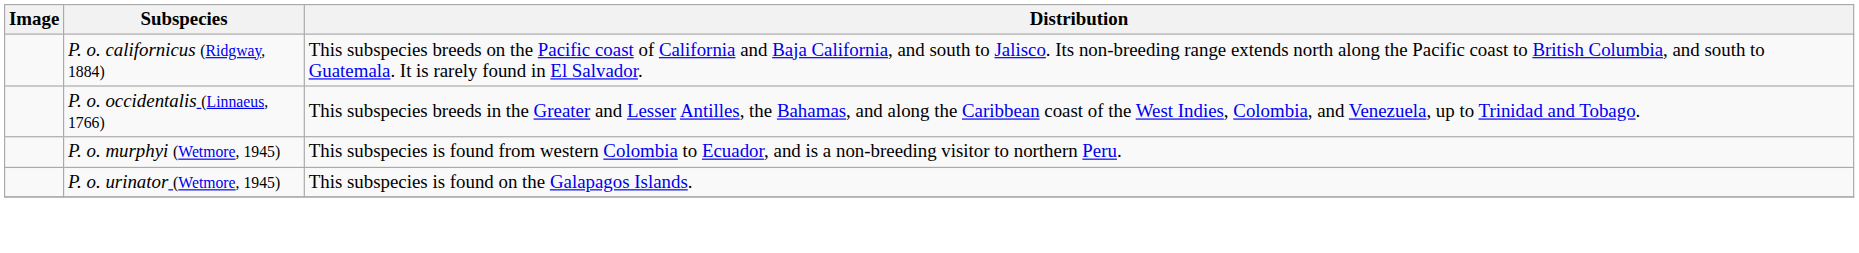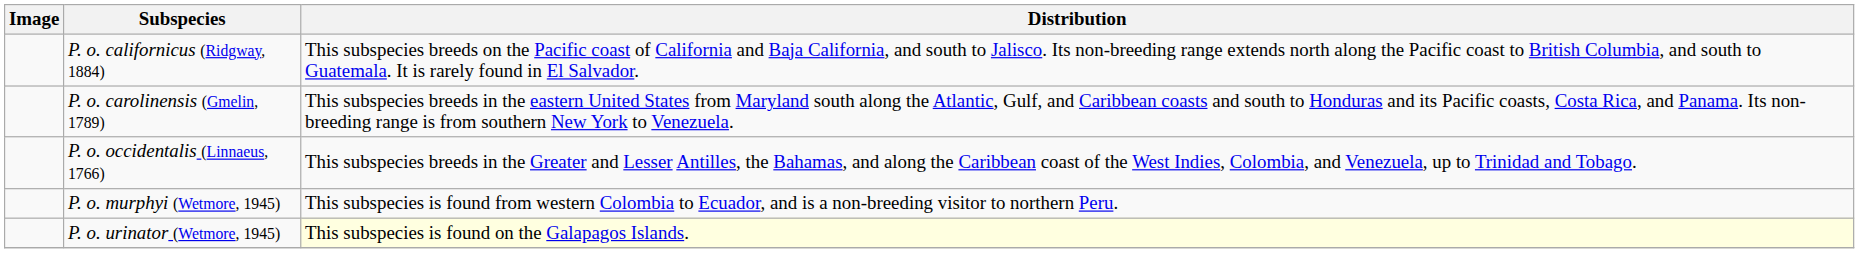 <table class="wikitable ">
 <tr>
 <th>Image</th>
 <th>Subspecies</th>
 <th>Distribution</th>
 </tr>
 <tr>
 <td></td>
 <td><em>P. o. californicus</em> <small>(<a href='#'>Ridgway</a>, 1884)</small></td>
 <td>This subspecies breeds on the <a href='#'>Pacific coast</a> of <a href='#'>California</a> and <a href='#'>Baja California</a>, and south to <a href='#'>Jalisco</a>. Its non-breeding range extends north along the Pacific coast to <a href='#'>British Columbia</a>, and south to <a href='#'>Guatemala</a>. It is rarely found in <a href='#'>El Salvador</a>.</td>
+</tr>
+<tr>
+<td></td>
+<td><em>P. o. carolinensis</em> <small>(<a href='#'>Gmelin</a>, 1789)</small></td>
+<td>This subspecies breeds in the <a href='#'>eastern United States</a> from <a href='#'>Maryland</a> south along the <a href='#'>Atlantic</a>, Gulf, and <a href='#'>Caribbean coasts</a> and south to <a href='#'>Honduras</a> and its Pacific coasts, <a href='#'>Costa Rica</a>, and <a href='#'>Panama</a>. Its non-breeding range is from southern <a href='#'>New York</a> to <a href='#'>Venezuela</a>.</td>
 </tr>
 <tr>
 <td></td>
 <td><em>P. o. occidentalis</em><a href='#'> </a><small>(<a href='#'>Linnaeus</a>, 1766)</small></td>
 <td>This subspecies breeds in the <a href='#'>Greater</a> and <a href='#'>Lesser</a> <a href='#'>Antilles</a>, the <a href='#'>Bahamas</a>, and along the <a href='#'>Caribbean</a> coast of the <a href='#'>West Indies</a>, <a href='#'>Colombia</a>, and <a href='#'>Venezuela</a>, up to <a href='#'>Trinidad and Tobago</a>.</td>
 </tr>
 <tr>
 <td></td>
 <td><em>P. o. murphyi</em> <small>(<a href='#'>Wetmore</a>, 1945)</small></td>
 <td>This subspecies is found from western <a href='#'>Colombia</a> to <a href='#'>Ecuador</a>, and is a non-breeding visitor to northern <a href='#'>Peru</a>.</td>
 </tr>
 <tr>
 <td></td>
 <td><em>P. o. urinator</em><a href='#'> </a><small>(<a href='#'>Wetmore</a>, 1945)</small></td>
-<td>This subspecies is found on the <a href='#'>Galapagos Islands</a>.</td>
+<td style="background: lightyellow;">This subspecies is found on the <a href='#'>Galapagos Islands</a>.</td>
 </tr>
 <tr>
 </tr>
 </table>
